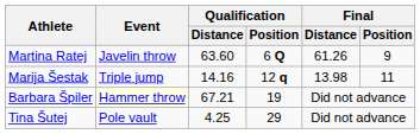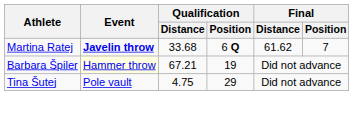 <table class=wikitable style="font-size:90%">
 <tr>
 <th rowspan="2">Athlete</th>
 <th rowspan="2">Event</th>
 <th colspan="2">Qualification</th>
 <th colspan="2">Final</th>
 </tr>
 <tr style="font-size:95%">
 <th>Distance</th>
 <th>Position</th>
 <th>Distance</th>
 <th>Position</th>
 </tr>
 <tr align=center>
 <td align=left><a href='#'>Martina Ratej</a></td>
-<td align=left><a href='#'>Javelin throw</a></td>
-<td>63.60</td>
+<td align=left><strong><a href='#'>Javelin throw</a></strong></td>
+<td>33.68</td>
 <td>6 <strong>Q</strong></td>
-<td>61.26</td>
-<td>9</td>
-</tr>
-<tr align=center>
-<td align=left><a href='#'>Marija Šestak</a></td>
-<td align=left><a href='#'>Triple jump</a></td>
-<td>14.16</td>
-<td>12 <strong>q</strong></td>
-<td>13.98</td>
-<td>11</td>
+<td>61.62</td>
+<td>7</td>
 </tr>
 <tr align=center>
 <td align=left><a href='#'>Barbara Špiler</a></td>
 <td align=left style="background: lightyellow;"><a href='#'>Hammer throw</a></td>
 <td>67.21</td>
 <td>19</td>
 <td colspan=2>Did not advance</td>
 </tr>
 <tr align=center>
 <td align=left><a href='#'>Tina Šutej</a></td>
 <td align=left><a href='#'>Pole vault</a></td>
-<td>4.25</td>
+<td>4.75</td>
 <td>29</td>
 <td colspan=2>Did not advance</td>
 </tr>
 </table>
